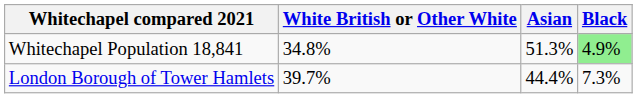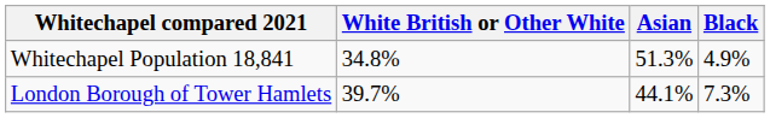 <table class="wikitable">
 <tr>
 <th>Whitechapel compared 2021</th>
 <th><a href='#'>White British</a> or <a href='#'>Other White</a></th>
 <th><a href='#'>Asian</a></th>
 <th><a href='#'>Black</a></th>
 </tr>
 <tr>
 <td>Whitechapel Population 18,841</td>
 <td>34.8%</td>
 <td>51.3%</td>
-<td style="background: lightgreen;">4.9%</td>
+<td>4.9%</td>
 </tr>
 <tr>
 <td><a href='#'>London Borough of Tower Hamlets</a></td>
 <td>39.7%</td>
-<td>44.4%</td>
+<td>44.1%</td>
 <td>7.3%</td>
 </tr>
 </table>
